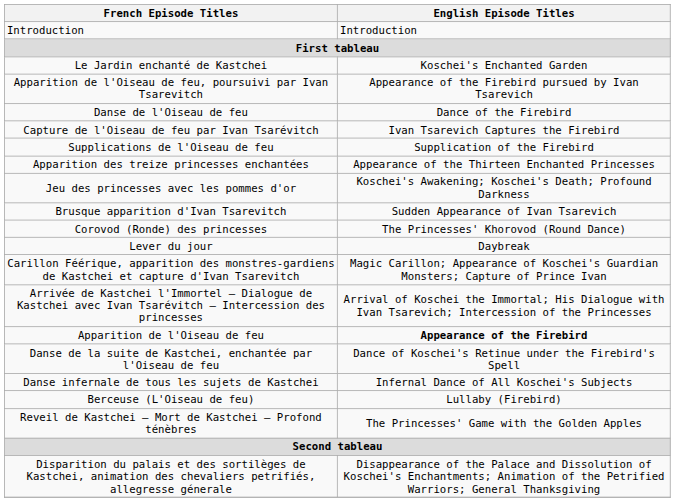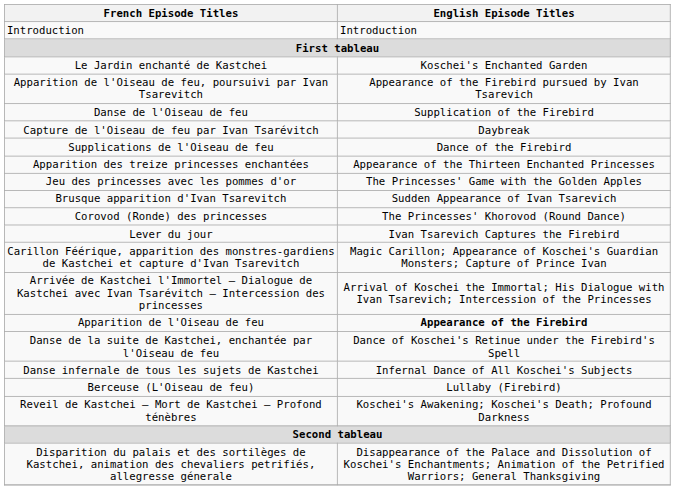 <table class="wikitable col1center col2center" style="margin-right: 0;">
 <tr>
 <th width="400">French Episode Titles</th>
 <th width="400">English Episode Titles</th>
 </tr>
 <tr>
 <td>Introduction</td>
 <td>Introduction</td>
 </tr>
 <tr>
 <th colspan="3" style="background:#DCDCDC;">First tableau</th>
 </tr>
 <tr>
 <td align="center">Le Jardin enchanté de Kastchei</td>
 <td align="center">Koschei's Enchanted Garden</td>
 </tr>
 <tr>
 <td align="center">Apparition de l'Oiseau de feu, poursuivi par Ivan Tsarevitch</td>
 <td align="center">Appearance of the Firebird pursued by Ivan Tsarevich</td>
 </tr>
 <tr>
 <td align="center">Danse de l'Oiseau de feu</td>
-<td align="center">Dance of the Firebird</td>
+<td align="center">Supplication of the Firebird</td>
 </tr>
 <tr>
 <td align="center">Capture de l'Oiseau de feu par Ivan Tsarévitch</td>
-<td align="center">Ivan Tsarevich Captures the Firebird</td>
+<td align="center">Daybreak</td>
 </tr>
 <tr>
 <td align="center">Supplications de l'Oiseau de feu</td>
-<td align="center">Supplication of the Firebird</td>
+<td align="center">Dance of the Firebird</td>
 </tr>
 <tr>
 <td align="center">Apparition des treize princesses enchantées</td>
 <td align="center">Appearance of the Thirteen Enchanted Princesses</td>
 </tr>
 <tr>
 <td align="center">Jeu des princesses avec les pommes d'or</td>
-<td align="center">Koschei's Awakening; Koschei's Death; Profound Darkness</td>
+<td align="center">The Princesses' Game with the Golden Apples</td>
 </tr>
 <tr>
 <td align="center">Brusque apparition d'Ivan Tsarevitch</td>
 <td align="center">Sudden Appearance of Ivan Tsarevich</td>
 </tr>
 <tr>
 <td align="center">Corovod (Ronde) des princesses</td>
 <td align="center">The Princesses' Khorovod (Round Dance)</td>
 </tr>
 <tr>
 <td align="center">Lever du jour</td>
-<td align="center">Daybreak</td>
+<td align="center">Ivan Tsarevich Captures the Firebird</td>
 </tr>
 <tr>
 <td align="center">Carillon Féérique, apparition des monstres-gardiens de Kastchei et capture d'Ivan Tsarevitch</td>
 <td align="center">Magic Carillon; Appearance of Koschei's Guardian Monsters; Capture of Prince Ivan</td>
 </tr>
 <tr>
 <td align="center">Arrivée de Kastchei l'Immortel – Dialogue de Kastchei avec Ivan Tsarévitch – Intercession des princesses</td>
 <td align="center">Arrival of Koschei the Immortal; His Dialogue with Ivan Tsarevich; Intercession of the Princesses</td>
 </tr>
 <tr>
 <td align="center">Apparition de l'Oiseau de feu</td>
 <td align="center"><strong>Appearance of the Firebird</strong></td>
 </tr>
 <tr>
 <td align="center">Danse de la suite de Kastchei, enchantée par l'Oiseau de feu</td>
 <td align="center">Dance of Koschei's Retinue under the Firebird's Spell</td>
 </tr>
 <tr>
 <td align="center">Danse infernale de tous les sujets de Kastchei</td>
 <td align="center">Infernal Dance of All Koschei's Subjects</td>
 </tr>
 <tr>
 <td align="center">Berceuse (L'Oiseau de feu)</td>
 <td align="center">Lullaby (Firebird)</td>
 </tr>
 <tr>
 <td align="center">Reveil de Kastchei – Mort de Kastchei – Profond ténèbres</td>
-<td align="center">The Princesses' Game with the Golden Apples</td>
+<td align="center">Koschei's Awakening; Koschei's Death; Profound Darkness</td>
 </tr>
 <tr>
 <th colspan="3" style="background:#DCDCDC;">Second tableau</th>
 </tr>
 <tr>
 <td align="center">Disparition du palais et des sortilèges de Kastchei, animation des chevaliers petrifiés, allegresse génerale</td>
 <td align="center">Disappearance of the Palace and Dissolution of Koschei's Enchantments; Animation of the Petrified Warriors; General Thanksgiving</td>
 </tr>
 <tr>
 </tr>
 </table>
